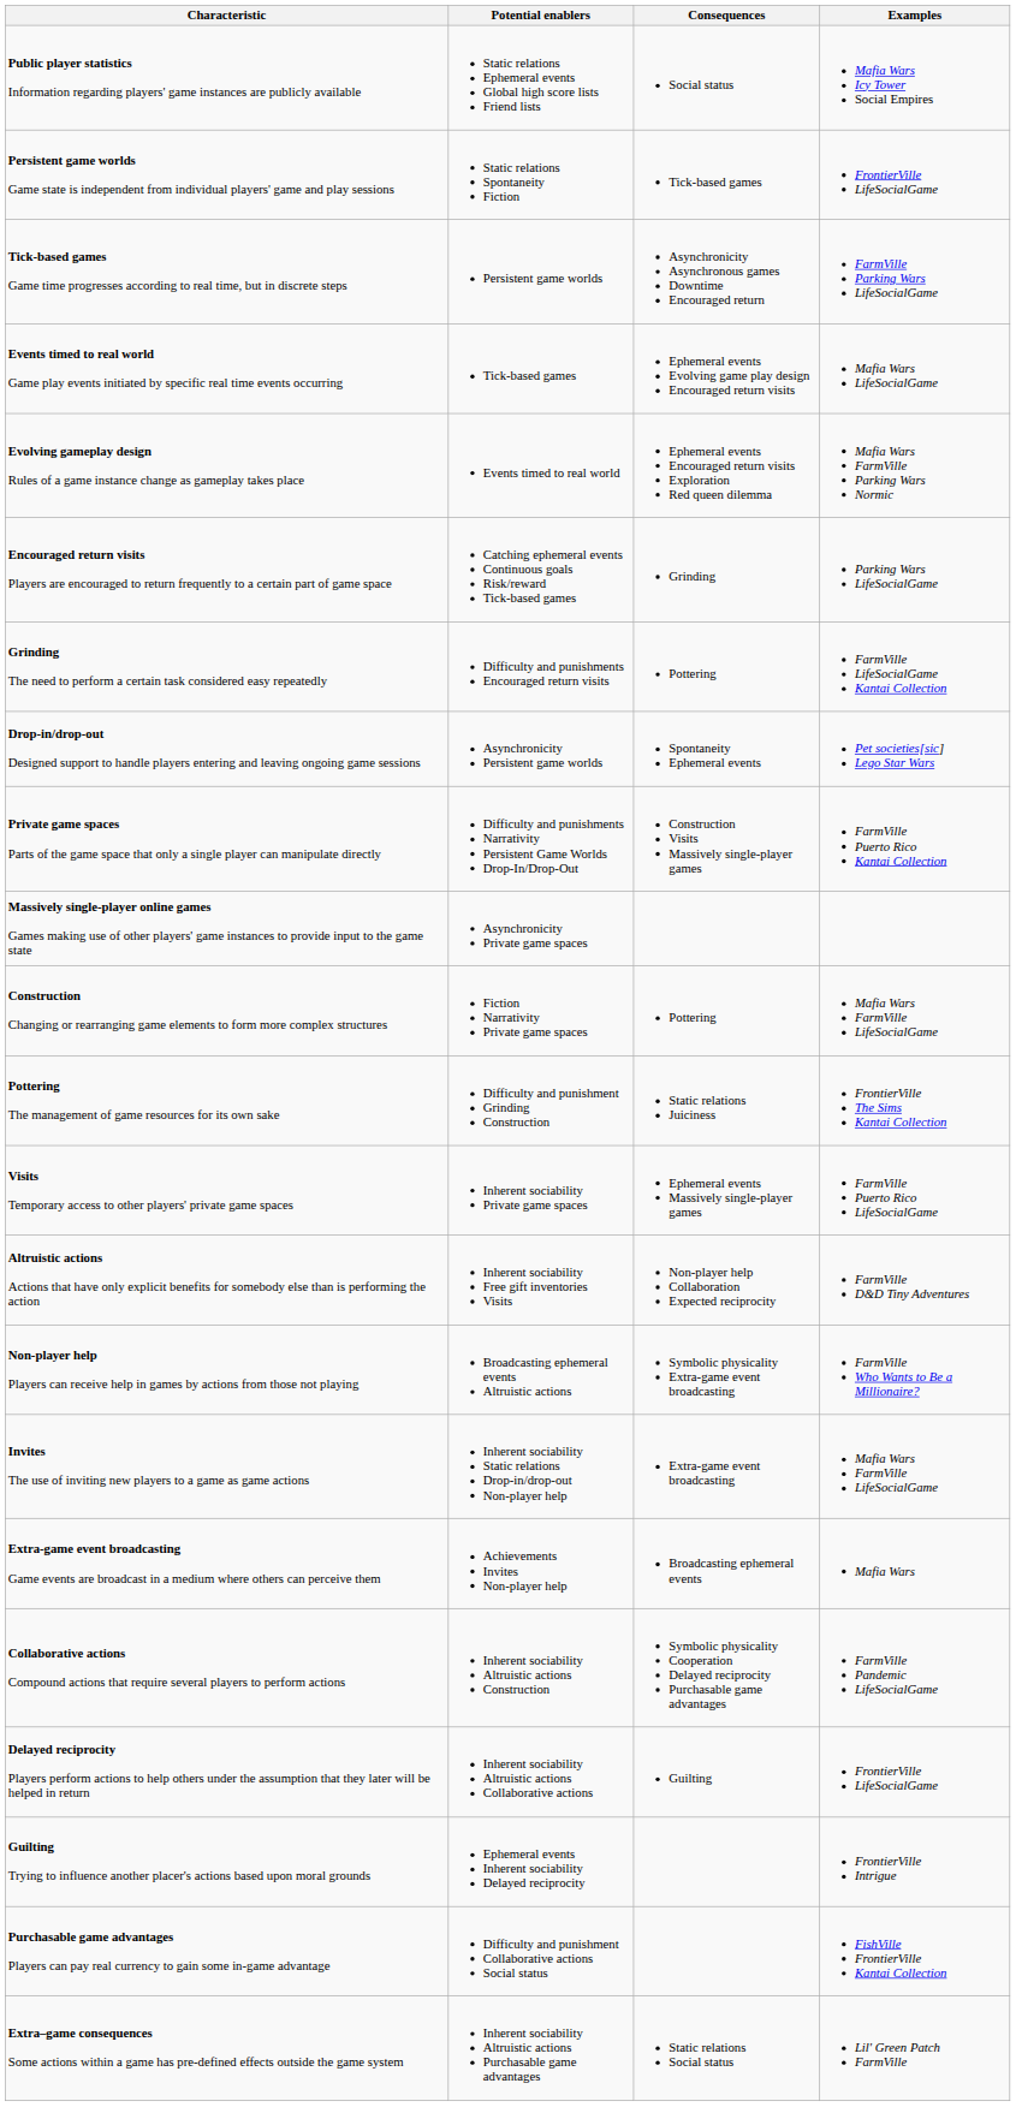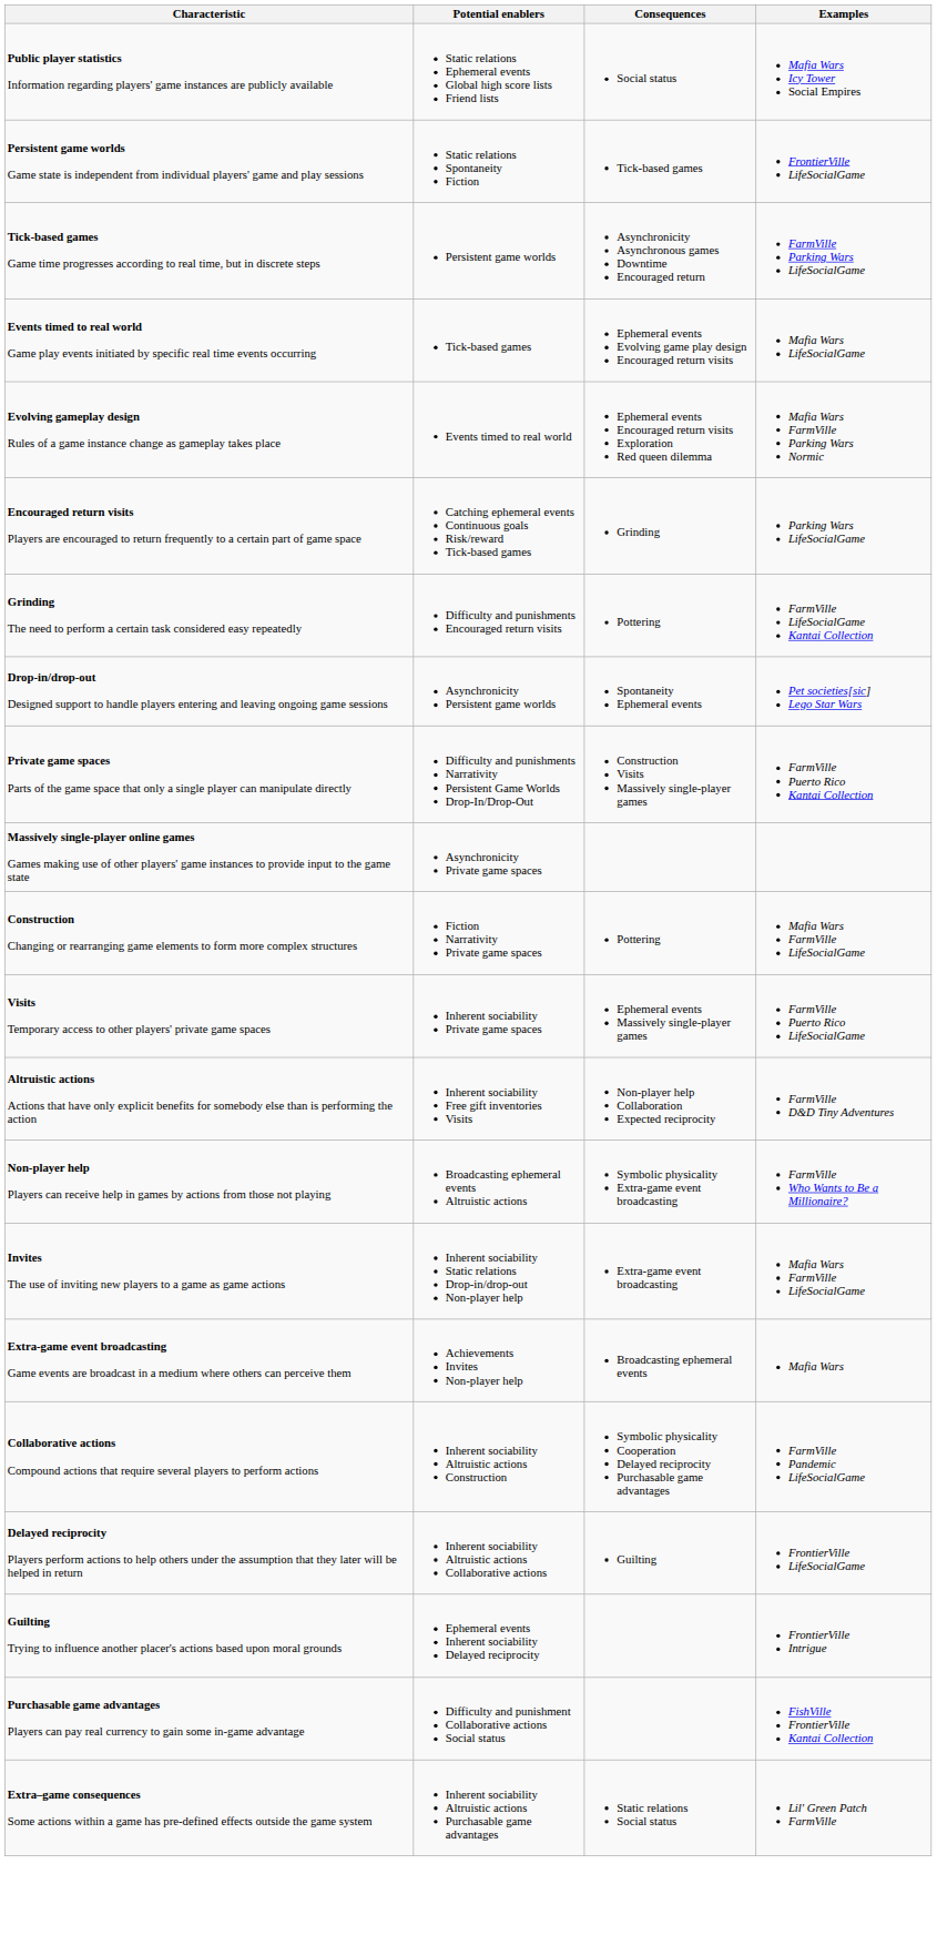 <table class="wikitable">
 <tr>
 <th>Characteristic</th>
 <th>Potential enablers</th>
 <th>Consequences</th>
 <th>Examples</th>
 </tr>
 <tr>
 <td><strong>Public player statistics</strong><br><br>Information regarding players' game instances are publicly available</td>
 <td><br><ul><li>Static relations</li><li>Ephemeral events</li><li>Global high score lists</li><li>Friend lists</li></ul></td>
 <td><br><ul><li>Social status</li></ul></td>
 <td><br><ul><li><em><a href='#'>Mafia Wars</a></em></li><li><em><a href='#'>Icy Tower</a></em></li><li>Social Empires</li></ul></td>
 </tr>
 <tr>
 <td><strong>Persistent game worlds</strong><br><br>Game state is independent from individual players' game and play sessions</td>
 <td><br><ul><li>Static relations</li><li>Spontaneity</li><li>Fiction</li></ul></td>
 <td><br><ul><li>Tick-based games</li></ul></td>
 <td><br><ul><li><em><a href='#'>FrontierVille</a></em></li><li><em>LifeSocialGame</em></li></ul></td>
 </tr>
 <tr>
 <td><strong>Tick-based games</strong><br><br>Game time progresses according to real time, but in discrete steps</td>
 <td><br><ul><li>Persistent game worlds</li></ul></td>
 <td><br><ul><li>Asynchronicity</li><li>Asynchronous games</li><li>Downtime</li><li>Encouraged return</li></ul></td>
 <td><br><ul><li><em><a href='#'>FarmVille</a></em></li><li><em><a href='#'>Parking Wars</a></em></li><li><em>LifeSocialGame</em></li></ul></td>
 </tr>
 <tr>
 <td><strong>Events timed to real world</strong><br><br>Game play events initiated by specific real time events occurring</td>
 <td><br><ul><li>Tick-based games</li></ul></td>
 <td><br><ul><li>Ephemeral events</li><li>Evolving game play design</li><li>Encouraged return visits</li></ul></td>
 <td><br><ul><li><em>Mafia Wars</em></li><li><em>LifeSocialGame</em></li></ul></td>
 </tr>
 <tr>
 <td><strong>Evolving gameplay design</strong><br><br>Rules of a game instance change as gameplay takes place</td>
 <td><br><ul><li>Events timed to real world</li></ul></td>
 <td><br><ul><li>Ephemeral events</li><li>Encouraged return visits</li><li>Exploration</li><li>Red queen dilemma</li></ul></td>
 <td><br><ul><li><em>Mafia Wars</em></li><li><em>FarmVille</em></li><li><em>Parking Wars</em></li><li><em>Normic</em></li></ul></td>
 </tr>
 <tr>
 <td><strong>Encouraged return visits</strong><br><br>Players are encouraged to return frequently to a certain part of game space</td>
 <td><br><ul><li>Catching ephemeral events</li><li>Continuous goals</li><li>Risk/reward</li><li>Tick-based games</li></ul></td>
 <td><br><ul><li>Grinding</li></ul></td>
 <td><br><ul><li><em>Parking Wars</em></li><li><em>LifeSocialGame</em></li></ul></td>
 </tr>
 <tr>
 <td><strong>Grinding</strong><br><br>The need to perform a certain task considered easy repeatedly</td>
 <td><br><ul><li>Difficulty and punishments</li><li>Encouraged return visits</li></ul></td>
 <td><br><ul><li>Pottering</li></ul></td>
 <td><br><ul><li><em>FarmVille</em></li><li><em>LifeSocialGame</em></li><li><em><a href='#'>Kantai Collection</a></em></li></ul></td>
 </tr>
 <tr>
 <td><strong>Drop-in/drop-out</strong><br><br>Designed support to handle players entering and leaving ongoing game sessions</td>
 <td><br><ul><li>Asynchronicity</li><li>Persistent game worlds</li></ul></td>
 <td><br><ul><li>Spontaneity</li><li>Ephemeral events</li></ul></td>
 <td><br><ul><li><em><a href='#'>Pet societies[sic</a>]</em></li><li><em><a href='#'>Lego Star Wars</a></em></li></ul></td>
 </tr>
 <tr>
 <td><strong>Private game spaces</strong><br><br>Parts of the game space that only a single player can manipulate directly</td>
 <td><br><ul><li>Difficulty and punishments</li><li>Narrativity</li><li>Persistent Game Worlds</li><li>Drop-In/Drop-Out</li></ul></td>
 <td><br><ul><li>Construction</li><li>Visits</li><li>Massively single-player games</li></ul></td>
 <td><br><ul><li><em>FarmVille</em></li><li><em>Puerto Rico</em></li><li><em><a href='#'>Kantai Collection</a></em></li></ul></td>
 </tr>
 <tr>
 <td><strong>Massively single-player online games</strong><br><br>Games making use of other players' game instances to provide input to the game state</td>
 <td><br><ul><li>Asynchronicity</li><li>Private game spaces</li></ul></td>
 <td></td>
 </tr>
 <tr>
 <td><strong>Construction</strong><br><br>Changing or rearranging game elements to form more complex structures</td>
 <td><br><ul><li>Fiction</li><li>Narrativity</li><li>Private game spaces</li></ul></td>
 <td><br><ul><li>Pottering</li></ul></td>
 <td><br><ul><li><em>Mafia Wars</em></li><li><em>FarmVille</em></li><li><em>LifeSocialGame</em></li></ul></td>
 </tr>
 <tr>
-<td><strong>Pottering</strong><br><br>The management of game resources for its own sake</td>
-<td><br><ul><li>Difficulty and punishment</li><li>Grinding</li><li>Construction</li></ul></td>
-<td><br><ul><li>Static relations</li><li>Juiciness</li></ul></td>
-<td><br><ul><li><em>FrontierVille</em></li><li><em><a href='#'>The Sims</a></em></li><li><em><a href='#'>Kantai Collection</a></em></li></ul></td>
-</tr>
-<tr>
 <td><strong>Visits</strong><br><br>Temporary access to other players' private game spaces</td>
 <td><br><ul><li>Inherent sociability</li><li>Private game spaces</li></ul></td>
 <td><br><ul><li>Ephemeral events</li><li>Massively single-player games</li></ul></td>
 <td><br><ul><li><em>FarmVille</em></li><li><em>Puerto Rico</em></li><li><em>LifeSocialGame</em></li></ul></td>
 </tr>
 <tr>
 <td><strong>Altruistic actions</strong><br><br>Actions that have only explicit benefits for somebody else than is performing the action</td>
 <td><br><ul><li>Inherent sociability</li><li>Free gift inventories</li><li>Visits</li></ul></td>
 <td><br><ul><li>Non-player help</li><li>Collaboration</li><li>Expected reciprocity</li></ul></td>
 <td><br><ul><li><em>FarmVille</em></li><li><em>D&D Tiny Adventures</em></li></ul></td>
 </tr>
 <tr>
 <td><strong>Non-player help</strong><br><br>Players can receive help in games by actions from those not playing</td>
 <td><br><ul><li>Broadcasting ephemeral events</li><li>Altruistic actions</li></ul></td>
 <td><br><ul><li>Symbolic physicality</li><li>Extra-game event broadcasting</li></ul></td>
 <td><br><ul><li><em>FarmVille</em></li><li><em><a href='#'>Who Wants to Be a Millionaire?</a></em></li></ul></td>
 </tr>
 <tr>
 <td><strong>Invites</strong><br><br>The use of inviting new players to a game as game actions</td>
 <td><br><ul><li>Inherent sociability</li><li>Static relations</li><li>Drop-in/drop-out</li><li>Non-player help</li></ul></td>
 <td><br><ul><li>Extra-game event broadcasting</li></ul></td>
 <td><br><ul><li><em>Mafia Wars</em></li><li><em>FarmVille</em></li><li><em>LifeSocialGame</em></li></ul></td>
 </tr>
 <tr>
 <td><strong>Extra-game event broadcasting</strong><br><br>Game events are broadcast in a medium where others can perceive them</td>
 <td><br><ul><li>Achievements</li><li>Invites</li><li>Non-player help</li></ul></td>
 <td><br><ul><li>Broadcasting ephemeral events</li></ul></td>
 <td><br><ul><li><em>Mafia Wars</em></li></ul></td>
 </tr>
 <tr>
 <td><strong>Collaborative actions</strong><br><br>Compound actions that require several players to perform actions</td>
 <td><br><ul><li>Inherent sociability</li><li>Altruistic actions</li><li>Construction</li></ul></td>
 <td><br><ul><li>Symbolic physicality</li><li>Cooperation</li><li>Delayed reciprocity</li><li>Purchasable game advantages</li></ul></td>
 <td><br><ul><li><em>FarmVille</em></li><li><em>Pandemic</em></li><li><em>LifeSocialGame</em></li></ul></td>
 </tr>
 <tr>
 <td><strong>Delayed reciprocity</strong><br><br>Players perform actions to help others under the assumption that they later will be helped in return</td>
 <td><br><ul><li>Inherent sociability</li><li>Altruistic actions</li><li>Collaborative actions</li></ul></td>
 <td><br><ul><li>Guilting</li></ul></td>
 <td><br><ul><li><em>FrontierVille</em></li><li><em>LifeSocialGame</em></li></ul></td>
 </tr>
 <tr>
 <td><strong>Guilting</strong><br><br>Trying to influence another placer's actions based upon moral grounds</td>
 <td><br><ul><li>Ephemeral events</li><li>Inherent sociability</li><li>Delayed reciprocity</li></ul></td>
 <td></td>
 <td><br><ul><li><em>FrontierVille</em></li><li><em>Intrigue</em></li></ul></td>
 </tr>
 <tr>
 <td><strong>Purchasable game advantages</strong><br><br>Players can pay real currency to gain some in-game advantage</td>
 <td><br><ul><li>Difficulty and punishment</li><li>Collaborative actions</li><li>Social status</li></ul></td>
 <td></td>
 <td><br><ul><li><em><a href='#'>FishVille</a></em></li><li><em>FrontierVille</em></li><li><em><a href='#'>Kantai Collection</a></em></li></ul></td>
 </tr>
 <tr>
 <td><strong>Extra–game consequences</strong><br><br>Some actions within a game has pre-defined effects outside the game system</td>
 <td><br><ul><li>Inherent sociability</li><li>Altruistic actions</li><li>Purchasable game advantages</li></ul></td>
 <td><br><ul><li>Static relations</li><li>Social status</li></ul></td>
 <td><br><ul><li><em>Lil' Green Patch</em></li><li><em>FarmVille</em></li></ul></td>
 </tr>
 </table>
